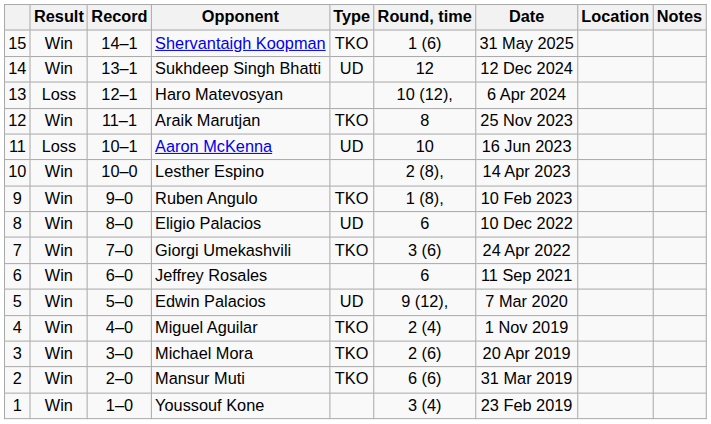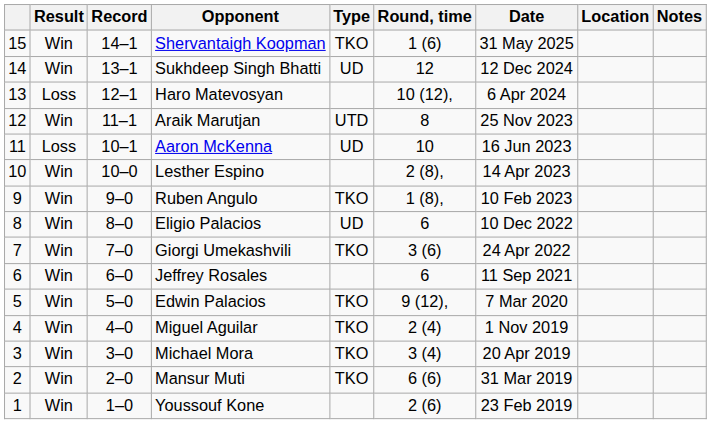 <table class="wikitable" style="text-align:center">
 <tr>
 <th></th>
 <th>Result</th>
 <th>Record</th>
 <th>Opponent</th>
 <th>Type</th>
 <th>Round, time</th>
 <th>Date</th>
 <th>Location</th>
 <th>Notes</th>
 </tr>
 <tr>
 <td>15</td>
 <td>Win</td>
 <td>14–1</td>
 <td style="text-align: left;"><a href='#'>Shervantaigh Koopman</a></td>
 <td>TKO</td>
 <td>1 (6)</td>
 <td>31 May 2025</td>
 <td style="text-align:left;"></td>
 <td style="text-align:left;"></td>
 </tr>
 <tr>
 <td>14</td>
 <td>Win</td>
 <td>13–1</td>
 <td style="text-align:left;">Sukhdeep Singh Bhatti</td>
 <td>UD</td>
 <td>12</td>
 <td>12 Dec 2024</td>
 <td style="text-align:left;"></td>
 <td style="text-align:left;"></td>
 </tr>
 <tr>
 <td>13</td>
 <td>Loss</td>
 <td>12–1</td>
 <td style="text-align:left;">Haro Matevosyan</td>
 <td></td>
 <td>10 (12), </td>
 <td>6 Apr 2024</td>
 <td style="text-align:left;"></td>
 <td style="text-align:left;"></td>
 </tr>
 <tr>
 <td>12</td>
 <td>Win</td>
 <td>11–1</td>
 <td style="text-align:left;">Araik Marutjan</td>
-<td>TKO</td>
+<td>UTD</td>
 <td>8</td>
 <td>25 Nov 2023</td>
 <td style="text-align:left;"></td>
 <td></td>
 </tr>
 <tr>
 <td>11</td>
 <td>Loss</td>
 <td>10–1</td>
 <td style="text-align:left;"><a href='#'>Aaron McKenna</a></td>
 <td>UD</td>
 <td>10</td>
 <td>16 Jun 2023</td>
 <td style="text-align:left;"></td>
 <td style="text-align:left;"></td>
 </tr>
 <tr>
 <td>10</td>
 <td>Win</td>
 <td>10–0</td>
 <td style="text-align:left;">Lesther Espino</td>
 <td></td>
 <td>2 (8), </td>
 <td>14 Apr 2023</td>
 <td style="text-align:left;"></td>
 <td></td>
 </tr>
 <tr>
 <td>9</td>
 <td>Win</td>
 <td>9–0</td>
 <td style="text-align:left;">Ruben Angulo</td>
 <td>TKO</td>
 <td>1 (8), </td>
 <td>10 Feb 2023</td>
 <td style="text-align:left;"></td>
 <td></td>
 </tr>
 <tr>
 <td>8</td>
 <td>Win</td>
 <td>8–0</td>
 <td style="text-align:left;">Eligio Palacios</td>
 <td>UD</td>
 <td>6</td>
 <td>10 Dec 2022</td>
 <td style="text-align:left;"></td>
 <td></td>
 </tr>
 <tr>
 <td>7</td>
 <td>Win</td>
 <td>7–0</td>
 <td style="text-align:left;">Giorgi Umekashvili</td>
 <td>TKO</td>
 <td>3 (6)</td>
 <td>24 Apr 2022</td>
 <td style="text-align:left;"></td>
 <td></td>
 </tr>
 <tr>
 <td>6</td>
 <td>Win</td>
 <td>6–0</td>
 <td style="text-align:left;">Jeffrey Rosales</td>
 <td></td>
 <td>6</td>
 <td>11 Sep 2021</td>
 <td style="text-align:left;"></td>
 <td></td>
 </tr>
 <tr>
 <td>5</td>
 <td>Win</td>
 <td>5–0</td>
 <td style="text-align:left;">Edwin Palacios</td>
-<td>UD</td>
+<td>TKO</td>
 <td>9 (12), </td>
 <td>7 Mar 2020</td>
 <td style="text-align:left;"></td>
 <td></td>
 </tr>
 <tr>
 <td>4</td>
 <td>Win</td>
 <td>4–0</td>
 <td style="text-align:left;">Miguel Aguilar</td>
 <td>TKO</td>
 <td>2 (4)</td>
 <td>1 Nov 2019</td>
 <td style="text-align:left;"></td>
 <td></td>
 </tr>
 <tr>
 <td>3</td>
 <td>Win</td>
 <td>3–0</td>
 <td style="text-align:left;">Michael Mora</td>
 <td>TKO</td>
-<td>2 (6)</td>
+<td>3 (4)</td>
 <td>20 Apr 2019</td>
 <td style="text-align:left;"></td>
 <td></td>
 </tr>
 <tr>
 <td>2</td>
 <td>Win</td>
 <td>2–0</td>
 <td style="text-align:left;">Mansur Muti</td>
 <td>TKO</td>
 <td>6 (6)</td>
 <td>31 Mar 2019</td>
 <td style="text-align:left;"></td>
 <td></td>
 </tr>
 <tr>
 <td>1</td>
 <td>Win</td>
 <td>1–0</td>
 <td style="text-align:left;">Youssouf Kone</td>
 <td></td>
-<td>3 (4)</td>
+<td>2 (6)</td>
 <td>23 Feb 2019</td>
 <td style="text-align:left;"></td>
 <td></td>
 </tr>
 </table>
